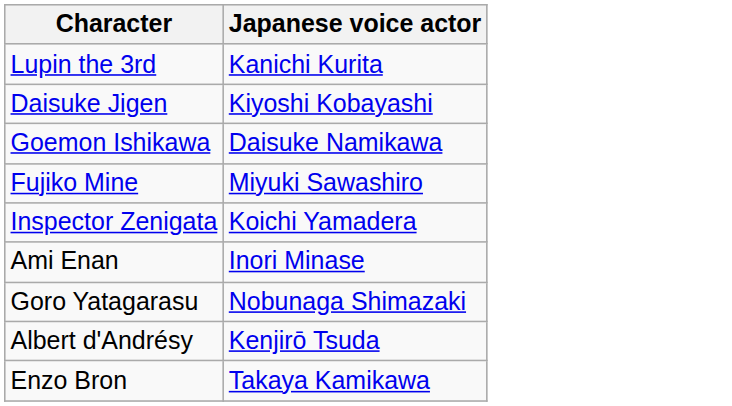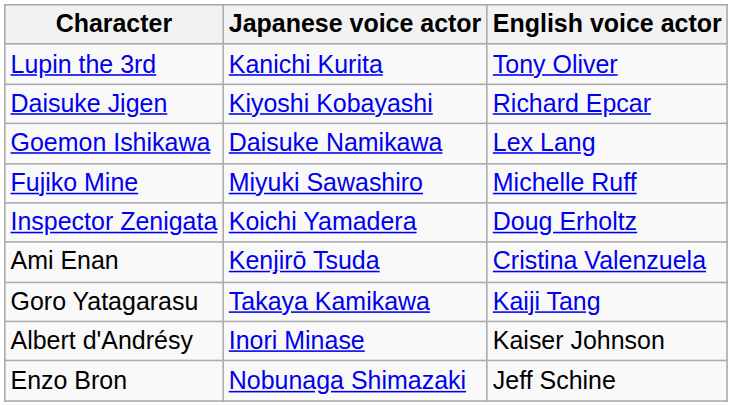 <table class="wikitable">
 <tr>
 <th>Character</th>
 <th>Japanese voice actor</th>
+<th>English voice actor</th>
 </tr>
 <tr>
 <td><a href='#'>Lupin the 3rd</a></td>
 <td><a href='#'>Kanichi Kurita</a></td>
+<td><a href='#'>Tony Oliver</a></td>
 </tr>
 <tr>
 <td><a href='#'>Daisuke Jigen</a></td>
 <td><a href='#'>Kiyoshi Kobayashi</a></td>
+<td><a href='#'>Richard Epcar</a></td>
 </tr>
 <tr>
 <td><a href='#'>Goemon Ishikawa</a></td>
 <td><a href='#'>Daisuke Namikawa</a></td>
+<td><a href='#'>Lex Lang</a></td>
 </tr>
 <tr>
 <td><a href='#'>Fujiko Mine</a></td>
 <td><a href='#'>Miyuki Sawashiro</a></td>
+<td><a href='#'>Michelle Ruff</a></td>
 </tr>
 <tr>
 <td><a href='#'>Inspector Zenigata</a></td>
 <td><a href='#'>Koichi Yamadera</a></td>
+<td><a href='#'>Doug Erholtz</a></td>
 </tr>
 <tr>
 <td>Ami Enan</td>
-<td><a href='#'>Inori Minase</a></td>
+<td><a href='#'>Kenjirō Tsuda</a></td>
+<td><a href='#'>Cristina Valenzuela</a></td>
 </tr>
 <tr>
 <td>Goro Yatagarasu</td>
-<td><a href='#'>Nobunaga Shimazaki</a></td>
+<td><a href='#'>Takaya Kamikawa</a></td>
+<td><a href='#'>Kaiji Tang</a></td>
 </tr>
 <tr>
 <td>Albert d'Andrésy</td>
-<td><a href='#'>Kenjirō Tsuda</a></td>
+<td><a href='#'>Inori Minase</a></td>
+<td>Kaiser Johnson</td>
 </tr>
 <tr>
 <td>Enzo Bron</td>
-<td><a href='#'>Takaya Kamikawa</a></td>
+<td><a href='#'>Nobunaga Shimazaki</a></td>
+<td>Jeff Schine</td>
 </tr>
 </table>
